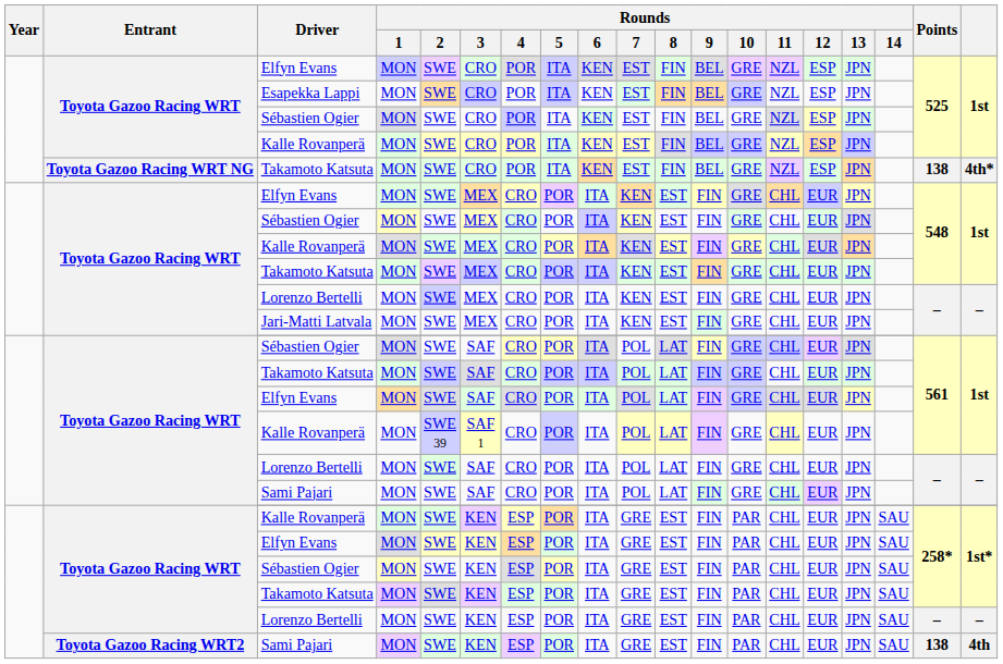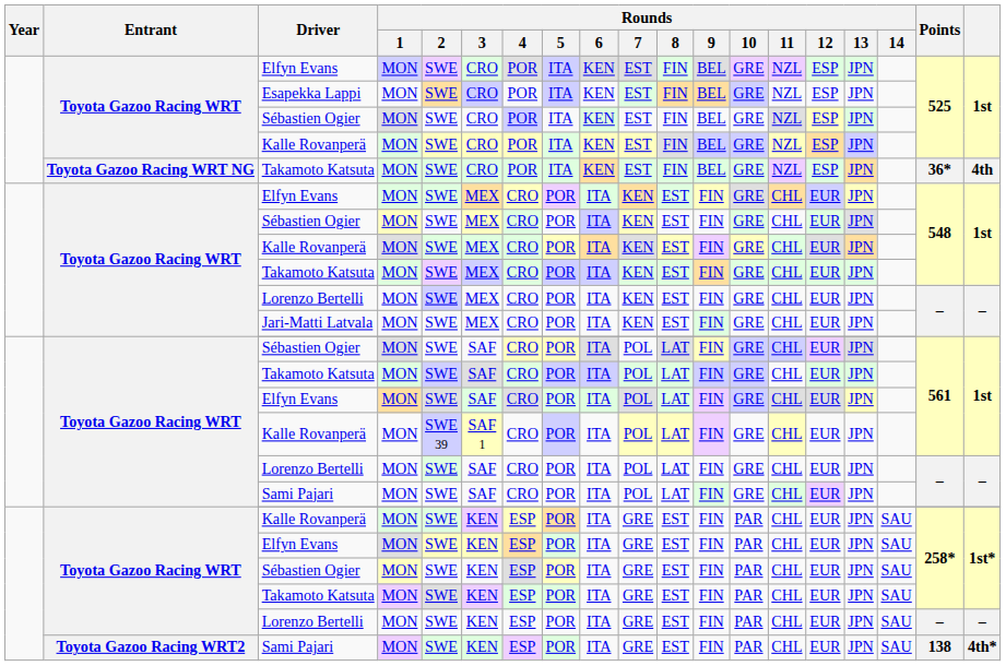 <table class="wikitable" style="text-align:center; font-size:85%">
 <tr>
 <th rowspan="2">Year</th>
 <th rowspan="2">Entrant</th>
 <th rowspan="2">Driver</th>
 <th colspan="14">Rounds</th>
 <th rowspan="2">Points</th>
 <th rowspan="2"></th>
 </tr>
 <tr>
 <th>1</th>
 <th>2</th>
 <th>3</th>
 <th>4</th>
 <th>5</th>
 <th>6</th>
 <th>7</th>
 <th>8</th>
 <th>9</th>
 <th>10</th>
 <th>11</th>
 <th>12</th>
 <th>13</th>
 <th>14</th>
 </tr>
 <tr>
 <td rowspan="5"></td>
 <th rowspan="4"><a href='#'>Toyota Gazoo Racing WRT</a></th>
 <td align="left"> <a href='#'>Elfyn Evans</a></td>
 <td style="background:#CFCFFF"><a href='#'>MON</a><br></td>
 <td style="background:#EFCFFF"><a href='#'>SWE</a><br></td>
 <td style="background:#DFFFDF"><a href='#'>CRO</a><br></td>
 <td style="background:#DFDFDF"><a href='#'>POR</a><br></td>
 <td style="background:#CFCFFF"><a href='#'>ITA</a><br></td>
 <td style="background:#DFDFDF"><a href='#'>KEN</a><br></td>
 <td style="background:#DFDFDF"><a href='#'>EST</a><br></td>
 <td style="background:#DFFFDF"><a href='#'>FIN</a><br></td>
 <td style="background:#DFDFDF"><a href='#'>BEL</a><br></td>
 <td style="background:#EFCFFF"><a href='#'>GRE</a><br></td>
 <td style="background:#EFCFFF"><a href='#'>NZL</a><br></td>
 <td style="background:#DFFFDF"><a href='#'>ESP</a><br></td>
 <td style="background:#DFFFDF"><a href='#'>JPN</a><br></td>
 <td></td>
 <th style="background:#FFFFBF" rowspan="4">525</th>
 <th style="background:#FFFFBF" rowspan="4">1st</th>
 </tr>
 <tr>
 <td align="left"> <a href='#'>Esapekka Lappi</a></td>
 <td><a href='#'>MON</a></td>
 <td style="background:#FFDF9F"><a href='#'>SWE</a><br></td>
 <td style="background:#CFCFFF"><a href='#'>CRO</a><br></td>
 <td><a href='#'>POR</a></td>
 <td style="background:#CFCFFF"><a href='#'>ITA</a><br></td>
 <td><a href='#'>KEN</a></td>
 <td style="background:#DFFFDF"><a href='#'>EST</a><br></td>
 <td style="background:#FFDF9F"><a href='#'>FIN</a><br></td>
 <td style="background:#FFDF9F"><a href='#'>BEL</a><br></td>
 <td style="background:#CFCFFF"><a href='#'>GRE</a><br></td>
 <td><a href='#'>NZL</a></td>
 <td><a href='#'>ESP</a></td>
 <td><a href='#'>JPN</a></td>
 <td></td>
 </tr>
 <tr>
 <td align="left"> <a href='#'>Sébastien Ogier</a></td>
 <td style="background:#DFDFDF"><a href='#'>MON</a><br></td>
 <td><a href='#'>SWE</a></td>
 <td><a href='#'>CRO</a></td>
 <td style="background:#CFCFFF"><a href='#'>POR</a><br></td>
 <td><a href='#'>ITA</a></td>
 <td style="background:#DFFFDF"><a href='#'>KEN</a><br></td>
 <td><a href='#'>EST</a></td>
 <td><a href='#'>FIN</a></td>
 <td><a href='#'>BEL</a></td>
 <td><a href='#'>GRE</a></td>
 <td style="background:#DFDFDF"><a href='#'>NZL</a><br></td>
 <td style="background:#FFFFBF"><a href='#'>ESP</a><br></td>
 <td style="background:#DFFFDF"><a href='#'>JPN</a><br></td>
 <td></td>
 </tr>
 <tr>
 <td align="left"> <a href='#'>Kalle Rovanperä</a></td>
 <td style="background:#DFFFDF"><a href='#'>MON</a><br></td>
 <td style="background:#FFFFBF"><a href='#'>SWE</a><br></td>
 <td style="background:#FFFFBF"><a href='#'>CRO</a><br></td>
 <td style="background:#FFFFBF"><a href='#'>POR</a><br></td>
 <td style="background:#DFFFDF"><a href='#'>ITA</a><br></td>
 <td style="background:#FFFFBF"><a href='#'>KEN</a><br></td>
 <td style="background:#FFFFBF"><a href='#'>EST</a><br></td>
 <td style="background:#DFDFDF"><a href='#'>FIN</a><br></td>
 <td style="background:#CFCFFF"><a href='#'>BEL</a><br></td>
 <td style="background:#CFCFFF"><a href='#'>GRE</a><br></td>
 <td style="background:#FFFFBF"><a href='#'>NZL</a><br></td>
 <td style="background:#FFDF9F"><a href='#'>ESP</a><br></td>
 <td style="background:#CFCFFF"><a href='#'>JPN</a><br></td>
 <td></td>
 </tr>
 <tr>
 <th><a href='#'>Toyota Gazoo Racing WRT NG</a></th>
 <td align="left"> <a href='#'>Takamoto Katsuta</a></td>
 <td style="background:#DFFFDF"><a href='#'>MON</a><br></td>
 <td style="background:#DFFFDF"><a href='#'>SWE</a><br></td>
 <td style="background:#DFFFDF"><a href='#'>CRO</a><br></td>
 <td style="background:#DFFFDF"><a href='#'>POR</a><br></td>
 <td style="background:#DFFFDF"><a href='#'>ITA</a><br></td>
 <td style="background:#FFDF9F"><a href='#'>KEN</a><br></td>
 <td style="background:#DFFFDF"><a href='#'>EST</a><br></td>
 <td style="background:#DFFFDF"><a href='#'>FIN</a><br></td>
 <td style="background:#DFFFDF"><a href='#'>BEL</a><br></td>
 <td style="background:#DFFFDF"><a href='#'>GRE</a><br></td>
 <td style="background:#EFCFFF"><a href='#'>NZL</a><br></td>
 <td style="background:#DFFFDF"><a href='#'>ESP</a><br></td>
 <td style="background:#FFDF9F"><a href='#'>JPN</a><br></td>
 <td></td>
-<th>138</th>
-<th>4th*</th>
+<th>36*</th>
+<th>4th</th>
 </tr>
 <tr>
 <td rowspan="6"></td>
 <th rowspan="6"><a href='#'>Toyota Gazoo Racing WRT</a></th>
 <td align="left"> <a href='#'>Elfyn Evans</a></td>
 <td style="background:#DFFFDF"><a href='#'>MON</a><br></td>
 <td style="background:#DFFFDF"><a href='#'>SWE</a><br></td>
 <td style="background:#FFDF9F"><a href='#'>MEX</a><br></td>
 <td style="background:#FFFFBF"><a href='#'>CRO</a><br></td>
 <td style="background:#EFCFFF"><a href='#'>POR</a><br></td>
 <td style="background:#DFFFDF"><a href='#'>ITA</a><br></td>
 <td style="background:#FFDF9F"><a href='#'>KEN</a><br></td>
 <td style="background:#DFFFDF"><a href='#'>EST</a><br></td>
 <td style="background:#FFFFBF"><a href='#'>FIN</a><br></td>
 <td style="background:#DFDFDF"><a href='#'>GRE</a><br></td>
 <td style="background:#FFDF9F;"><a href='#'>CHL</a><br></td>
 <td style="background:#CFCFFF;"><a href='#'>EUR</a><br></td>
 <td style="background:#FFFFBF;"><a href='#'>JPN</a><br></td>
 <td></td>
 <th style="background:#FFFFBF" rowspan="4">548</th>
 <th style="background:#FFFFBF" rowspan="4">1st</th>
 </tr>
 <tr>
 <td align="left"> <a href='#'>Sébastien Ogier</a></td>
 <td style="background:#FFFFBF"><a href='#'>MON</a><br></td>
 <td><a href='#'>SWE</a></td>
 <td style="background:#FFFFBF"><a href='#'>MEX</a><br></td>
 <td style="background:#DFFFDF"><a href='#'>CRO</a><br></td>
 <td><a href='#'>POR</a></td>
 <td style="background:#CFCFFF"><a href='#'>ITA</a><br></td>
 <td style="background:#FFFFBF"><a href='#'>KEN</a><br></td>
 <td><a href='#'>EST</a></td>
 <td><a href='#'>FIN</a></td>
 <td style="background:#DFFFDF"><a href='#'>GRE</a><br></td>
 <td><a href='#'>CHL</a></td>
 <td style="background:#DFFFDF"><a href='#'>EUR</a><br></td>
 <td style="background:#DFDFDF"><a href='#'>JPN</a><br></td>
 <td></td>
 </tr>
 <tr>
 <td align="left"> <a href='#'>Kalle Rovanperä</a></td>
 <td style="background:#DFDFDF"><a href='#'>MON</a><br></td>
 <td style="background:#DFFFDF"><a href='#'>SWE</a><br></td>
 <td style="background:#DFFFDF"><a href='#'>MEX</a><br></td>
 <td style="background:#DFFFDF"><a href='#'>CRO</a><br></td>
 <td style="background:#FFFFBF"><a href='#'>POR</a><br></td>
 <td style="background:#FFDF9F"><a href='#'>ITA</a><br></td>
 <td style="background:#DFDFDF"><a href='#'>KEN</a><br></td>
 <td style="background:#FFFFBF"><a href='#'>EST</a><br></td>
 <td style="background:#EFCFFF"><a href='#'>FIN</a><br></td>
 <td style="background:#FFFFBF"><a href='#'>GRE</a><br></td>
 <td style="background:#DFFFDF"><a href='#'>CHL</a><br></td>
 <td style="background:#DFDFDF"><a href='#'>EUR</a><br></td>
 <td style="background:#FFDF9F"><a href='#'>JPN</a><br></td>
 <td></td>
 </tr>
 <tr>
 <td align="left"> <a href='#'>Takamoto Katsuta</a></td>
 <td style="background:#DFFFDF"><a href='#'>MON</a><br></td>
 <td style="background:#EFCFFF"><a href='#'>SWE</a><br></td>
 <td style="background:#CFCFFF"><a href='#'>MEX</a><br></td>
 <td style="background:#DFFFDF"><a href='#'>CRO</a><br></td>
 <td style="background:#CFCFFF"><a href='#'>POR</a><br></td>
 <td style="background:#CFCFFF"><a href='#'>ITA</a><br></td>
 <td style="background:#DFFFDF"><a href='#'>KEN</a><br></td>
 <td style="background:#DFFFDF"><a href='#'>EST</a><br></td>
 <td style="background:#FFDF9F"><a href='#'>FIN</a><br></td>
 <td style="background:#DFFFDF"><a href='#'>GRE</a><br></td>
 <td style="background:#DFFFDF"><a href='#'>CHL</a><br></td>
 <td style="background:#DFFFDF"><a href='#'>EUR</a><br></td>
 <td style="background:#DFFFDF"><a href='#'>JPN</a><br></td>
 <td></td>
 </tr>
 <tr>
 <td align="left"> <a href='#'>Lorenzo Bertelli</a></td>
 <td><a href='#'>MON</a></td>
 <td style="background:#CFCFFF"><a href='#'>SWE</a><br></td>
 <td><a href='#'>MEX</a></td>
 <td><a href='#'>CRO</a></td>
 <td><a href='#'>POR</a></td>
 <td><a href='#'>ITA</a></td>
 <td><a href='#'>KEN</a></td>
 <td><a href='#'>EST</a></td>
 <td><a href='#'>FIN</a></td>
 <td><a href='#'>GRE</a></td>
 <td><a href='#'>CHL</a></td>
 <td><a href='#'>EUR</a></td>
 <td><a href='#'>JPN</a></td>
 <td></td>
 <th rowspan="3">–</th>
 <th rowspan="3">–</th>
 </tr>
 <tr>
 <td align="left"> <a href='#'>Jari-Matti Latvala</a></td>
 <td><a href='#'>MON</a></td>
 <td><a href='#'>SWE</a></td>
 <td><a href='#'>MEX</a></td>
 <td><a href='#'>CRO</a></td>
 <td><a href='#'>POR</a></td>
 <td><a href='#'>ITA</a></td>
 <td><a href='#'>KEN</a></td>
 <td><a href='#'>EST</a></td>
 <td style="background:#DFFFDF"><a href='#'>FIN</a><br></td>
 <td><a href='#'>GRE</a></td>
 <td><a href='#'>CHL</a></td>
 <td><a href='#'>EUR</a></td>
 <td><a href='#'>JPN</a></td>
 <td></td>
 </tr>
 <tr>
 <td rowspan="7"></td>
 <th rowspan="7"><a href='#'>Toyota Gazoo Racing WRT</a></th>
 </tr>
 <tr>
 <td align="left"> <a href='#'>Sébastien Ogier</a></td>
 <td style="background:#DFDFDF;"><a href='#'>MON</a><br></td>
 <td><a href='#'>SWE</a></td>
 <td><a href='#'>SAF</a></td>
 <td style="background:#FFFFBF;"><a href='#'>CRO</a><br></td>
 <td style="background:#FFFFBF;"><a href='#'>POR</a><br></td>
 <td style="background:#DFDFDF;"><a href='#'>ITA</a><br></td>
 <td style="background:#;"><a href='#'>POL</a><br></td>
 <td style="background:#DFDFDF;"><a href='#'>LAT</a><br></td>
 <td style="background:#FFFFBF;"><a href='#'>FIN</a><br></td>
 <td style="background:#CFCFFF;"><a href='#'>GRE</a><br></td>
 <td style="background:#CFCFFF;"><a href='#'>CHL</a><br></td>
 <td style="background:#EFCFFF;"><a href='#'>EUR</a><br></td>
 <td style="background:#DFDFDF;"><a href='#'>JPN</a><br></td>
 <td></td>
 <th rowspan="4" style="background:#FFFFBF;">561</th>
 <th rowspan="4" style="background:#FFFFBF;">1st</th>
 </tr>
 <tr>
 <td align="left"> <a href='#'>Takamoto Katsuta</a></td>
 <td style="background:#DFFFDF;"><a href='#'>MON</a><br></td>
 <td style="background:#CFCFFF"><a href='#'>SWE</a><br></td>
 <td style="background:#DFDFDF;"><a href='#'>SAF</a><br></td>
 <td style="background:#DFFFDF;"><a href='#'>CRO</a><br></td>
 <td style="background:#CFCFFF;"><a href='#'>POR</a><br></td>
 <td style="background:#CFCFFF;"><a href='#'>ITA</a><br></td>
 <td style="background:#DFFFDF;"><a href='#'>POL</a><br></td>
 <td style="background:#DFFFDF;"><a href='#'>LAT</a><br></td>
 <td style="background:#CFCFFF;"><a href='#'>FIN</a><br></td>
 <td style="background:#CFCFFF;"><a href='#'>GRE</a><br></td>
 <td style="background:#;"><a href='#'>CHL</a><br></td>
 <td style="background:#DFFFDF;"><a href='#'>EUR</a><br></td>
 <td style="background:#DFFFDF;"><a href='#'>JPN</a><br></td>
 <td></td>
 </tr>
 <tr>
 <td align="left"> <a href='#'>Elfyn Evans</a></td>
 <td style="background:#FFDF9F"><a href='#'>MON</a><br></td>
 <td style="background:#DFDFDF;"><a href='#'>SWE</a><br></td>
 <td style="background:#DFFFDF;"><a href='#'>SAF</a><br></td>
 <td style="background:#DFDFDF;"><a href='#'>CRO</a><br></td>
 <td style="background:#DFFFDF"><a href='#'>POR</a><br></td>
 <td style="background:#DFFFDF"><a href='#'>ITA</a><br></td>
 <td style="background:#DFDFDF"><a href='#'>POL</a><br></td>
 <td style="background:#DFFFDF"><a href='#'>LAT</a><br></td>
 <td style="background:#EFCFFF"><a href='#'>FIN</a><br></td>
 <td style="background:#CFCFFF"><a href='#'>GRE</a><br></td>
 <td style="background:#DFDFDF"><a href='#'>CHL</a><br></td>
 <td style="background:#DFDFDF"><a href='#'>EUR</a><br></td>
 <td style="background:#FFFFBF"><a href='#'>JPN</a><br></td>
 <td></td>
 </tr>
 <tr>
 <td align="left"> <a href='#'>Kalle Rovanperä</a></td>
 <td><a href='#'>MON</a></td>
 <td style="background:#cfcfff"><a href='#'>SWE</a><br><small>39</small></td>
 <td style="background:#FFFFBF;"><a href='#'>SAF</a><br><small>1</small></td>
 <td><a href='#'>CRO</a></td>
 <td style="background:#CFCFFF"><a href='#'>POR</a><br></td>
 <td><a href='#'>ITA</a></td>
 <td style="background:#FFFFBF"><a href='#'>POL</a><br></td>
 <td style="background:#FFFFBF"><a href='#'>LAT</a><br></td>
 <td style="background:#EFCFFF"><a href='#'>FIN</a><br></td>
 <td><a href='#'>GRE</a></td>
 <td style="background:#FFFFBF"><a href='#'>CHL</a><br></td>
 <td><a href='#'>EUR</a></td>
 <td><a href='#'>JPN</a></td>
 <td></td>
 </tr>
 <tr>
 <td align="left"> <a href='#'>Lorenzo Bertelli</a></td>
 <td><a href='#'>MON</a></td>
 <td style="background:#DFFFDF"><a href='#'>SWE</a><br></td>
 <td><a href='#'>SAF</a></td>
 <td><a href='#'>CRO</a></td>
 <td><a href='#'>POR</a></td>
 <td><a href='#'>ITA</a></td>
 <td><a href='#'>POL</a></td>
 <td><a href='#'>LAT</a></td>
 <td><a href='#'>FIN</a></td>
 <td><a href='#'>GRE</a></td>
 <td><a href='#'>CHL</a></td>
 <td><a href='#'>EUR</a></td>
 <td><a href='#'>JPN</a></td>
 <td></td>
 <th rowspan="2">–</th>
 <th rowspan="2">–</th>
 </tr>
 <tr>
 <td align="left"> <a href='#'>Sami Pajari</a></td>
 <td><a href='#'>MON</a></td>
 <td><a href='#'>SWE</a></td>
 <td><a href='#'>SAF</a></td>
 <td><a href='#'>CRO</a></td>
 <td><a href='#'>POR</a></td>
 <td><a href='#'>ITA</a></td>
 <td><a href='#'>POL</a></td>
 <td><a href='#'>LAT</a></td>
 <td style="background:#DFFFDF"><a href='#'>FIN</a><br></td>
 <td><a href='#'>GRE</a></td>
 <td style="background:#DFFFDF"><a href='#'>CHL</a><br></td>
 <td style="background:#EFCFFF"><a href='#'>EUR</a><br></td>
 <td><a href='#'>JPN</a></td>
 <td></td>
 </tr>
 <tr>
 <td rowspan="7"></td>
 <th rowspan="6"><a href='#'>Toyota Gazoo Racing WRT</a></th>
 </tr>
 <tr>
 <td align="left"> <a href='#'>Kalle Rovanperä</a></td>
 <td style="background:#DFFFDF"><a href='#'>MON</a><br></td>
 <td style="background:#DFFFDF"><a href='#'>SWE</a><br></td>
 <td style="background:#EFCFFF"><a href='#'>KEN</a><br></td>
 <td style="background:#FFFFBF"><a href='#'>ESP</a><br></td>
 <td style="background:#FFDF9F"><a href='#'>POR</a><br></td>
 <td><a href='#'>ITA</a></td>
 <td><a href='#'>GRE</a></td>
 <td><a href='#'>EST</a></td>
 <td><a href='#'>FIN</a></td>
 <td><a href='#'>PAR</a></td>
 <td><a href='#'>CHL</a></td>
 <td><a href='#'>EUR</a></td>
 <td><a href='#'>JPN</a></td>
 <td><a href='#'>SAU</a></td>
 <th rowspan="4" style="background:#FFFFBF;">258*</th>
 <th rowspan="4" style="background:#FFFFBF;">1st*</th>
 </tr>
 <tr>
 <td align="left"> <a href='#'>Elfyn Evans</a></td>
 <td style="background:#DFDFDF"><a href='#'>MON</a><br></td>
 <td style="background:#FFFFBF"><a href='#'>SWE</a><br></td>
 <td style="background:#FFFFBF"><a href='#'>KEN</a><br></td>
 <td style="background:#FFDF9F"><a href='#'>ESP</a><br></td>
 <td style="background:#DFFFDF"><a href='#'>POR</a><br></td>
 <td><a href='#'>ITA</a></td>
 <td><a href='#'>GRE</a></td>
 <td><a href='#'>EST</a></td>
 <td><a href='#'>FIN</a></td>
 <td><a href='#'>PAR</a></td>
 <td><a href='#'>CHL</a></td>
 <td><a href='#'>EUR</a></td>
 <td><a href='#'>JPN</a></td>
 <td><a href='#'>SAU</a></td>
 </tr>
 <tr>
 <td align="left"> <a href='#'>Sébastien Ogier</a></td>
 <td style="background:#FFFFBF"><a href='#'>MON</a><br></td>
 <td><a href='#'>SWE</a></td>
 <td><a href='#'>KEN</a></td>
 <td style="background:#DFDFDF"><a href='#'>ESP</a><br></td>
 <td style="background:#FFFFBF"><a href='#'>POR</a><br></td>
 <td><a href='#'>ITA</a></td>
 <td><a href='#'>GRE</a></td>
 <td><a href='#'>EST</a></td>
 <td><a href='#'>FIN</a></td>
 <td><a href='#'>PAR</a></td>
 <td><a href='#'>CHL</a></td>
 <td><a href='#'>EUR</a></td>
 <td><a href='#'>JPN</a></td>
 <td><a href='#'>SAU</a></td>
 </tr>
 <tr>
 <td align="left"> <a href='#'>Takamoto Katsuta</a></td>
 <td style="background:#EFCFFF"><a href='#'>MON</a><br></td>
 <td style="background:#DFDFDF"><a href='#'>SWE</a><br></td>
 <td style="background:#EFCFFF"><a href='#'>KEN</a><br></td>
 <td style="background:#DFFFDF"><a href='#'>ESP</a><br></td>
 <td style="background:#DFFFDF"><a href='#'>POR</a><br></td>
 <td><a href='#'>ITA</a></td>
 <td><a href='#'>GRE</a></td>
 <td><a href='#'>EST</a></td>
 <td><a href='#'>FIN</a></td>
 <td><a href='#'>PAR</a></td>
 <td><a href='#'>CHL</a></td>
 <td><a href='#'>EUR</a></td>
 <td><a href='#'>JPN</a></td>
 <td><a href='#'>SAU</a></td>
 </tr>
 <tr>
 <td align="left"> <a href='#'>Lorenzo Bertelli</a></td>
 <td><a href='#'>MON</a></td>
 <td style="background:#;"><a href='#'>SWE</a><br></td>
 <td><a href='#'>KEN</a></td>
 <td><a href='#'>ESP</a></td>
 <td><a href='#'>POR</a></td>
 <td><a href='#'>ITA</a></td>
 <td><a href='#'>GRE</a></td>
 <td><a href='#'>EST</a></td>
 <td><a href='#'>FIN</a></td>
 <td><a href='#'>PAR</a></td>
 <td><a href='#'>CHL</a></td>
 <td><a href='#'>EUR</a></td>
 <td><a href='#'>JPN</a></td>
 <td><a href='#'>SAU</a></td>
 <th>–</th>
 <th>–</th>
 </tr>
 <tr>
 <th><a href='#'>Toyota Gazoo Racing WRT2</a></th>
 <td align="left"> <a href='#'>Sami Pajari</a></td>
 <td style="background:#EFCFFF"><a href='#'>MON</a><br></td>
 <td style="background:#DFFFDF"><a href='#'>SWE</a><br></td>
 <td style="background:#DFFFDF"><a href='#'>KEN</a><br></td>
 <td style="background:#EFCFFF"><a href='#'>ESP</a><br></td>
 <td style="background:#DFFFDF"><a href='#'>POR</a><br></td>
 <td><a href='#'>ITA</a></td>
 <td><a href='#'>GRE</a></td>
 <td><a href='#'>EST</a></td>
 <td><a href='#'>FIN</a></td>
 <td><a href='#'>PAR</a></td>
 <td><a href='#'>CHL</a></td>
 <td><a href='#'>EUR</a></td>
 <td><a href='#'>JPN</a></td>
 <td><a href='#'>SAU</a></td>
 <th>138</th>
-<th>4th</th>
+<th>4th*</th>
 </tr>
 </table>
